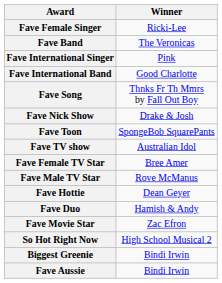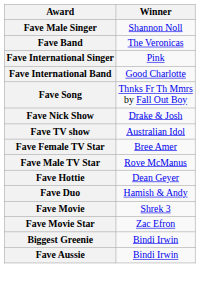 <table class="wikitable plainrowheaders" style="text-align: center;">
 <tr>
 <th scope="col">Award</th>
 <th scope="col">Winner</th>
 </tr>
 <tr>
-<th>Fave Female Singer</th>
-<td><a href='#'>Ricki-Lee</a></td>
+<th>Fave Male Singer</th>
+<td><a href='#'>Shannon Noll</a></td>
 </tr>
 <tr>
 <th>Fave Band</th>
 <td><a href='#'>The Veronicas</a></td>
 </tr>
 <tr>
 <th>Fave International Singer</th>
 <td><a href='#'>Pink</a></td>
 </tr>
 <tr>
 <th>Fave International Band</th>
 <td><a href='#'>Good Charlotte</a></td>
 </tr>
 <tr>
 <th>Fave Song</th>
 <td><a href='#'>Thnks Fr Th Mmrs</a><br>by <a href='#'>Fall Out Boy</a></td>
 </tr>
 <tr>
 <th>Fave Nick Show</th>
 <td><a href='#'>Drake & Josh</a></td>
 </tr>
 <tr>
-<th>Fave Toon</th>
-<td><a href='#'>SpongeBob SquarePants</a></td>
-</tr>
-<tr>
 <th>Fave TV show</th>
 <td><a href='#'>Australian Idol</a></td>
 </tr>
 <tr>
 <th>Fave Female TV Star</th>
 <td><a href='#'>Bree Amer</a></td>
 </tr>
 <tr>
 <th>Fave Male TV Star</th>
 <td><a href='#'>Rove McManus</a></td>
 </tr>
 <tr>
 <th>Fave Hottie</th>
 <td><a href='#'>Dean Geyer</a></td>
 </tr>
 <tr>
 <th>Fave Duo</th>
 <td><a href='#'>Hamish & Andy</a></td>
 </tr>
 <tr>
+<th>Fave Movie</th>
+<td><a href='#'>Shrek 3</a></td>
+</tr>
+<tr>
 <th>Fave Movie Star</th>
 <td><a href='#'>Zac Efron</a></td>
-</tr>
-<tr>
-<th>So Hot Right Now</th>
-<td><a href='#'>High School Musical 2</a></td>
 </tr>
 <tr>
 <th>Biggest Greenie</th>
 <td><a href='#'>Bindi Irwin</a></td>
 </tr>
 <tr>
 <th>Fave Aussie</th>
 <td><a href='#'>Bindi Irwin</a></td>
 </tr>
 </table>
